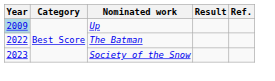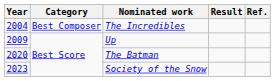 <table class="wikitable">
 <tr>
 <th>Year</th>
 <th>Category</th>
 <th>Nominated work</th>
 <th>Result</th>
 <th>Ref.</th>
 </tr>
 <tr>
-<td style="background: lightblue;"><a href='#'>2009</a></td>
+<td><a href='#'>2004</a></td>
+<td><a href='#'>Best Composer</a></td>
+<td><em><a href='#'>The Incredibles</a></em></td>
+<td></td>
+<td align="center"></td>
+</tr>
+<tr>
+<td><a href='#'>2009</a></td>
 <td rowspan="3"><a href='#'>Best Score</a></td>
 <td><em><a href='#'>Up</a></em></td>
 <td></td>
 <td align="center"></td>
 </tr>
 <tr>
-<td><a href='#'>2022</a></td>
+<td><a href='#'>2020</a></td>
 <td><em><a href='#'>The Batman</a></em></td>
 <td></td>
 <td align="center"></td>
 </tr>
 <tr>
 <td><a href='#'>2023</a></td>
 <td><em><a href='#'>Society of the Snow</a></em></td>
 <td></td>
 <td align="center"></td>
 </tr>
 </table>
